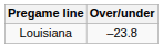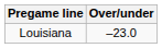 <table class="wikitable" style="margin-right: auto; margin-right: auto; border: none;">
 <tr align="center">
 <th style=>Pregame line</th>
 <th style=>Over/under</th>
 </tr>
 <tr align="center">
 <td>Louisiana</td>
-<td>–23.8</td>
+<td>–23.0</td>
 </tr>
 </table>
